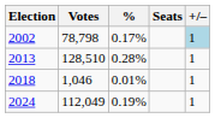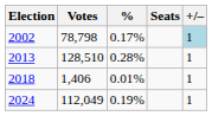 <table class="wikitable">
 <tr>
 <th><strong>Election</strong></th>
 <th><strong>Votes</strong></th>
 <th><strong>%</strong></th>
 <th><strong>Seats</strong></th>
 <th>+/–</th>
 </tr>
 <tr>
 <td><a href='#'>2002</a></td>
 <td>78,798</td>
 <td>0.17%</td>
 <td></td>
 <td style="background: lightblue;"> 1</td>
 </tr>
 <tr>
 <td><a href='#'>2013</a></td>
 <td>128,510</td>
 <td>0.28%</td>
 <td></td>
 <td> 1</td>
 </tr>
 <tr>
 <td><a href='#'>2018</a></td>
-<td>1,046</td>
+<td>1,406</td>
 <td>0.01%</td>
 <td></td>
 <td> 1</td>
 </tr>
 <tr>
 <td><a href='#'>2024</a></td>
 <td>112,049</td>
 <td>0.19%</td>
 <td></td>
 <td> 1</td>
 </tr>
 </table>
